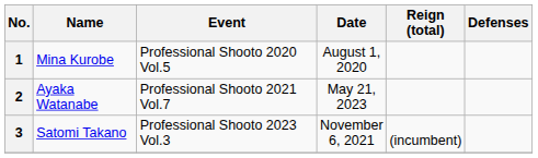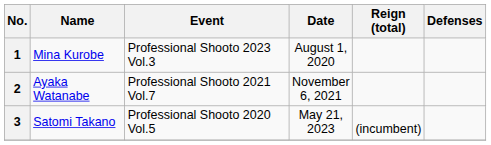 <table class="wikitable" style="width:99%;">
 <tr>
 <th style="width:2%;">No.</th>
 <th>Name</th>
 <th>Event</th>
 <th style="width:9%;">Date</th>
 <th style="width:9%;">Reign<br>(total)</th>
 <th>Defenses</th>
 </tr>
 <tr>
 <th>1</th>
 <td> <a href='#'>Mina Kurobe</a><br></td>
-<td>Professional Shooto 2020 Vol.5<br></td>
+<td>Professional Shooto 2023 Vol.3<br></td>
 <td align=center>August 1, 2020</td>
 <td align=center></td>
 <td></td>
 </tr>
 <tr>
 <th>2</th>
 <td> <a href='#'>Ayaka Watanabe</a></td>
 <td>Professional Shooto 2021 Vol.7<br></td>
-<td align=center>May 21, 2023</td>
+<td align=center>November 6, 2021</td>
 <td align=center></td>
 <td></td>
 </tr>
 <tr>
 <th>3</th>
 <td> <a href='#'>Satomi Takano</a></td>
-<td>Professional Shooto 2023 Vol.3<br></td>
-<td align=center>November 6, 2021</td>
+<td>Professional Shooto 2020 Vol.5<br></td>
+<td align=center>May 21, 2023</td>
 <td align=center><br>(incumbent)</td>
 <td></td>
 </tr>
 <tr>
 </tr>
 </table>
